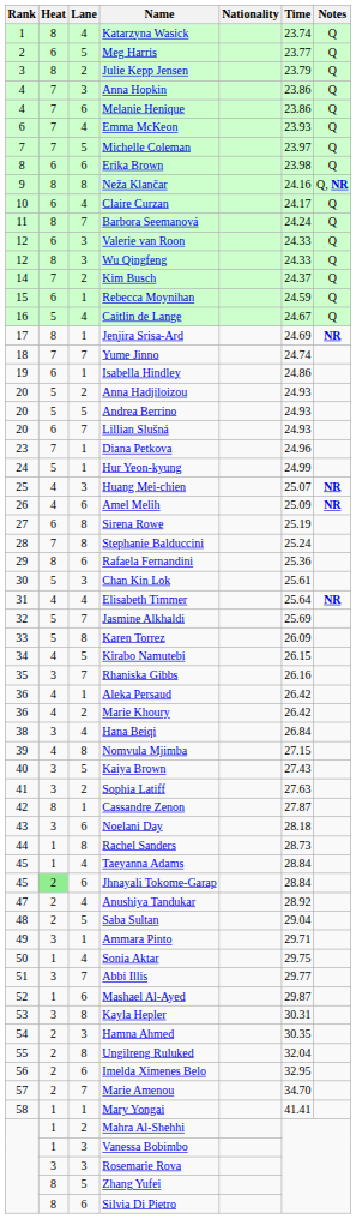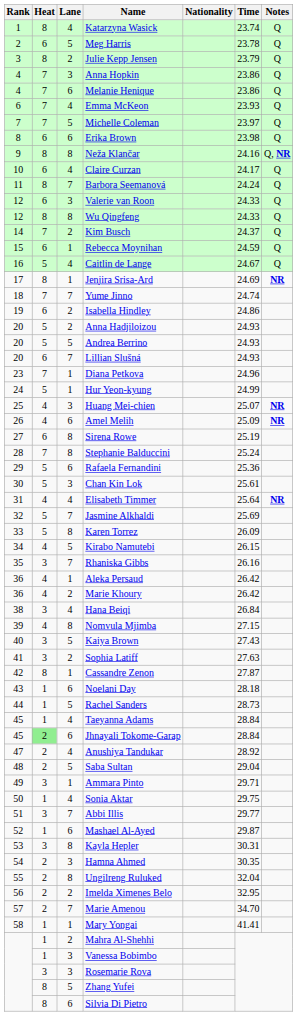 <table class="wikitable sortable" style="text-align:center">
 <tr>
 <th>Rank</th>
 <th>Heat</th>
 <th>Lane</th>
 <th>Name</th>
 <th>Nationality</th>
 <th>Time</th>
 <th>Notes</th>
 </tr>
 <tr bgcolor=ccffcc>
 <td>1</td>
 <td>8</td>
 <td>4</td>
 <td align=left><a href='#'>Katarzyna Wasick</a></td>
 <td align=left></td>
 <td>23.74</td>
 <td>Q</td>
 </tr>
 <tr bgcolor=ccffcc>
 <td>2</td>
 <td>6</td>
 <td>5</td>
 <td align=left><a href='#'>Meg Harris</a></td>
 <td align=left></td>
-<td>23.77</td>
+<td>23.78</td>
 <td>Q</td>
 </tr>
 <tr bgcolor=ccffcc>
 <td>3</td>
 <td>8</td>
 <td>2</td>
 <td align=left><a href='#'>Julie Kepp Jensen</a></td>
 <td align=left></td>
 <td>23.79</td>
 <td>Q</td>
 </tr>
 <tr bgcolor=ccffcc>
 <td>4</td>
 <td>7</td>
 <td>3</td>
 <td align=left><a href='#'>Anna Hopkin</a></td>
 <td align=left></td>
 <td>23.86</td>
 <td>Q</td>
 </tr>
 <tr bgcolor=ccffcc>
 <td>4</td>
 <td>7</td>
 <td>6</td>
 <td align=left><a href='#'>Melanie Henique</a></td>
 <td align=left></td>
 <td>23.86</td>
 <td>Q</td>
 </tr>
 <tr bgcolor=ccffcc>
 <td>6</td>
 <td>7</td>
 <td>4</td>
 <td align=left><a href='#'>Emma McKeon</a></td>
 <td align=left></td>
 <td>23.93</td>
 <td>Q</td>
 </tr>
 <tr bgcolor=ccffcc>
 <td>7</td>
 <td>7</td>
 <td>5</td>
 <td align=left><a href='#'>Michelle Coleman</a></td>
 <td align=left></td>
 <td>23.97</td>
 <td>Q</td>
 </tr>
 <tr bgcolor=ccffcc>
 <td>8</td>
 <td>6</td>
 <td>6</td>
 <td align=left><a href='#'>Erika Brown</a></td>
 <td align=left></td>
 <td>23.98</td>
 <td>Q</td>
 </tr>
 <tr bgcolor=ccffcc>
 <td>9</td>
 <td>8</td>
 <td>8</td>
 <td align=left><a href='#'>Neža Klančar</a></td>
 <td align=left></td>
 <td>24.16</td>
 <td>Q, <strong><a href='#'>NR</a></strong></td>
 </tr>
 <tr bgcolor=ccffcc>
 <td>10</td>
 <td>6</td>
 <td>4</td>
 <td align=left><a href='#'>Claire Curzan</a></td>
 <td align=left></td>
 <td>24.17</td>
 <td>Q</td>
 </tr>
 <tr bgcolor=ccffcc>
 <td>11</td>
 <td>8</td>
 <td>7</td>
 <td align=left><a href='#'>Barbora Seemanová</a></td>
 <td align=left></td>
 <td>24.24</td>
 <td>Q</td>
 </tr>
 <tr bgcolor=ccffcc>
 <td>12</td>
 <td>6</td>
 <td>3</td>
 <td align=left><a href='#'>Valerie van Roon</a></td>
 <td align=left></td>
 <td>24.33</td>
 <td>Q</td>
 </tr>
 <tr bgcolor=ccffcc>
 <td>12</td>
 <td>8</td>
-<td>3</td>
+<td>8</td>
 <td align=left><a href='#'>Wu Qingfeng</a></td>
 <td align=left></td>
 <td>24.33</td>
 <td>Q</td>
 </tr>
 <tr bgcolor=ccffcc>
 <td>14</td>
 <td>7</td>
 <td>2</td>
 <td align=left><a href='#'>Kim Busch</a></td>
 <td align=left></td>
 <td>24.37</td>
 <td>Q</td>
 </tr>
 <tr bgcolor=ccffcc>
 <td>15</td>
 <td>6</td>
 <td>1</td>
 <td align=left><a href='#'>Rebecca Moynihan</a></td>
 <td align=left></td>
 <td>24.59</td>
 <td>Q</td>
 </tr>
 <tr bgcolor=ccffcc>
 <td>16</td>
 <td>5</td>
 <td>4</td>
 <td align=left><a href='#'>Caitlin de Lange</a></td>
 <td align=left></td>
 <td>24.67</td>
 <td>Q</td>
 </tr>
 <tr>
 <td>17</td>
 <td>8</td>
 <td>1</td>
 <td align=left><a href='#'>Jenjira Srisa-Ard</a></td>
 <td align=left></td>
 <td>24.69</td>
 <td><strong><a href='#'>NR</a></strong></td>
 </tr>
 <tr>
 <td>18</td>
 <td>7</td>
 <td>7</td>
 <td align=left><a href='#'>Yume Jinno</a></td>
 <td align=left></td>
 <td>24.74</td>
 <td></td>
 </tr>
 <tr>
 <td>19</td>
 <td>6</td>
-<td>1</td>
+<td>2</td>
 <td align=left><a href='#'>Isabella Hindley</a></td>
 <td align=left></td>
 <td>24.86</td>
 <td></td>
 </tr>
 <tr>
 <td>20</td>
 <td>5</td>
 <td>2</td>
 <td align=left><a href='#'>Anna Hadjiloizou</a></td>
 <td align=left></td>
 <td>24.93</td>
 <td></td>
 </tr>
 <tr>
 <td>20</td>
 <td>5</td>
 <td>5</td>
 <td align=left><a href='#'>Andrea Berrino</a></td>
 <td align=left></td>
 <td>24.93</td>
 <td></td>
 </tr>
 <tr>
 <td>20</td>
 <td>6</td>
 <td>7</td>
 <td align=left><a href='#'>Lillian Slušná</a></td>
 <td align=left></td>
 <td>24.93</td>
 <td></td>
 </tr>
 <tr>
 <td>23</td>
 <td>7</td>
 <td>1</td>
 <td align=left><a href='#'>Diana Petkova</a></td>
 <td align=left></td>
 <td>24.96</td>
 <td></td>
 </tr>
 <tr>
 <td>24</td>
 <td>5</td>
 <td>1</td>
 <td align=left><a href='#'>Hur Yeon-kyung</a></td>
 <td align=left></td>
 <td>24.99</td>
 <td></td>
 </tr>
 <tr>
 <td>25</td>
 <td>4</td>
 <td>3</td>
 <td align=left><a href='#'>Huang Mei-chien</a></td>
 <td align=left></td>
 <td>25.07</td>
 <td><strong><a href='#'>NR</a></strong></td>
 </tr>
 <tr>
 <td>26</td>
 <td>4</td>
 <td>6</td>
 <td align=left><a href='#'>Amel Melih</a></td>
 <td align=left></td>
 <td>25.09</td>
 <td><strong><a href='#'>NR</a></strong></td>
 </tr>
 <tr>
 <td>27</td>
 <td>6</td>
 <td>8</td>
 <td align=left><a href='#'>Sirena Rowe</a></td>
 <td align=left></td>
 <td>25.19</td>
 <td></td>
 </tr>
 <tr>
 <td>28</td>
 <td>7</td>
 <td>8</td>
 <td align=left><a href='#'>Stephanie Balduccini</a></td>
 <td align=left></td>
 <td>25.24</td>
 <td></td>
 </tr>
 <tr>
 <td>29</td>
-<td>8</td>
+<td>5</td>
 <td>6</td>
 <td align=left><a href='#'>Rafaela Fernandini</a></td>
 <td align=left></td>
 <td>25.36</td>
 <td></td>
 </tr>
 <tr>
 <td>30</td>
 <td>5</td>
 <td>3</td>
 <td align=left><a href='#'>Chan Kin Lok</a></td>
 <td align=left></td>
 <td>25.61</td>
 <td></td>
 </tr>
 <tr>
 <td>31</td>
 <td>4</td>
 <td>4</td>
 <td align=left><a href='#'>Elisabeth Timmer</a></td>
 <td align=left></td>
 <td>25.64</td>
 <td><strong><a href='#'>NR</a></strong></td>
 </tr>
 <tr>
 <td>32</td>
 <td>5</td>
 <td>7</td>
 <td align=left><a href='#'>Jasmine Alkhaldi</a></td>
 <td align=left></td>
 <td>25.69</td>
 <td></td>
 </tr>
 <tr>
 <td>33</td>
 <td>5</td>
 <td>8</td>
 <td align=left><a href='#'>Karen Torrez</a></td>
 <td align=left></td>
 <td>26.09</td>
 <td></td>
 </tr>
 <tr>
 <td>34</td>
 <td>4</td>
 <td>5</td>
 <td align=left><a href='#'>Kirabo Namutebi</a></td>
 <td align=left></td>
 <td>26.15</td>
 <td></td>
 </tr>
 <tr>
 <td>35</td>
 <td>3</td>
 <td>7</td>
 <td align=left><a href='#'>Rhaniska Gibbs</a></td>
 <td align=left></td>
 <td>26.16</td>
 <td></td>
 </tr>
 <tr>
 <td>36</td>
 <td>4</td>
 <td>1</td>
 <td align=left><a href='#'>Aleka Persaud</a></td>
 <td align=left></td>
 <td>26.42</td>
 <td></td>
 </tr>
 <tr>
 <td>36</td>
 <td>4</td>
 <td>2</td>
 <td align=left><a href='#'>Marie Khoury</a></td>
 <td align=left></td>
 <td>26.42</td>
 <td></td>
 </tr>
 <tr>
 <td>38</td>
 <td>3</td>
 <td>4</td>
 <td align=left><a href='#'>Hana Beiqi</a></td>
 <td align=left></td>
 <td>26.84</td>
 <td></td>
 </tr>
 <tr>
 <td>39</td>
 <td>4</td>
 <td>8</td>
 <td align=left><a href='#'>Nomvula Mjimba</a></td>
 <td align=left></td>
 <td>27.15</td>
 <td></td>
 </tr>
 <tr>
 <td>40</td>
 <td>3</td>
 <td>5</td>
 <td align=left><a href='#'>Kaiya Brown</a></td>
 <td align=left></td>
 <td>27.43</td>
 <td></td>
 </tr>
 <tr>
 <td>41</td>
 <td>3</td>
 <td>2</td>
 <td align=left><a href='#'>Sophia Latiff</a></td>
 <td align=left></td>
 <td>27.63</td>
 <td></td>
 </tr>
 <tr>
 <td>42</td>
 <td>8</td>
 <td>1</td>
 <td align=left><a href='#'>Cassandre Zenon</a></td>
 <td align=left></td>
 <td>27.87</td>
 <td></td>
 </tr>
 <tr>
 <td>43</td>
-<td>3</td>
+<td>1</td>
 <td>6</td>
 <td align=left><a href='#'>Noelani Day</a></td>
 <td align=left></td>
 <td>28.18</td>
 <td></td>
 </tr>
 <tr>
 <td>44</td>
 <td>1</td>
-<td>8</td>
+<td>5</td>
 <td align=left><a href='#'>Rachel Sanders</a></td>
 <td align=left></td>
 <td>28.73</td>
 <td></td>
 </tr>
 <tr>
 <td>45</td>
 <td>1</td>
 <td>4</td>
 <td align=left><a href='#'>Taeyanna Adams</a></td>
 <td align=left></td>
 <td>28.84</td>
 <td></td>
 </tr>
 <tr>
 <td>45</td>
 <td style="background: lightgreen;">2</td>
 <td>6</td>
 <td align=left><a href='#'>Jhnayali Tokome-Garap</a></td>
 <td align=left></td>
 <td>28.84</td>
 <td></td>
 </tr>
 <tr>
 <td>47</td>
 <td>2</td>
 <td>4</td>
 <td align=left><a href='#'>Anushiya Tandukar</a></td>
 <td align=left></td>
 <td>28.92</td>
 <td></td>
 </tr>
 <tr>
 <td>48</td>
 <td>2</td>
 <td>5</td>
 <td align=left><a href='#'>Saba Sultan</a></td>
 <td align=left></td>
 <td>29.04</td>
 <td></td>
 </tr>
 <tr>
 <td>49</td>
 <td>3</td>
 <td>1</td>
 <td align=left><a href='#'>Ammara Pinto</a></td>
 <td align=left></td>
 <td>29.71</td>
 <td></td>
 </tr>
 <tr>
 <td>50</td>
 <td>1</td>
 <td>4</td>
 <td align=left><a href='#'>Sonia Aktar</a></td>
 <td align=left></td>
 <td>29.75</td>
 <td></td>
 </tr>
 <tr>
 <td>51</td>
 <td>3</td>
 <td>7</td>
 <td align=left><a href='#'>Abbi Illis</a></td>
 <td align=left></td>
 <td>29.77</td>
 <td></td>
 </tr>
 <tr>
 <td>52</td>
 <td>1</td>
 <td>6</td>
 <td align=left><a href='#'>Mashael Al-Ayed</a></td>
 <td align=left></td>
 <td>29.87</td>
 <td></td>
 </tr>
 <tr>
 <td>53</td>
 <td>3</td>
 <td>8</td>
 <td align=left><a href='#'>Kayla Hepler</a></td>
 <td align=left></td>
 <td>30.31</td>
 <td></td>
 </tr>
 <tr>
 <td>54</td>
 <td>2</td>
 <td>3</td>
 <td align=left><a href='#'>Hamna Ahmed</a></td>
 <td align=left></td>
 <td>30.35</td>
 <td></td>
 </tr>
 <tr>
 <td>55</td>
 <td>2</td>
 <td>8</td>
 <td align=left><a href='#'>Ungilreng Ruluked</a></td>
 <td align=left></td>
 <td>32.04</td>
 <td></td>
 </tr>
 <tr>
 <td>56</td>
 <td>2</td>
-<td>6</td>
+<td>2</td>
 <td align=left><a href='#'>Imelda Ximenes Belo</a></td>
 <td align=left></td>
 <td>32.95</td>
 <td></td>
 </tr>
 <tr>
 <td>57</td>
 <td>2</td>
 <td>7</td>
 <td align=left><a href='#'>Marie Amenou</a></td>
 <td align=left></td>
 <td>34.70</td>
 <td></td>
 </tr>
 <tr>
 <td>58</td>
 <td>1</td>
 <td>1</td>
 <td align=left><a href='#'>Mary Yongai</a></td>
 <td align=left></td>
 <td>41.41</td>
 <td></td>
 </tr>
 <tr>
 <td rowspan=5></td>
 <td>1</td>
 <td>2</td>
 <td align=left><a href='#'>Mahra Al-Shehhi</a></td>
 <td align=left></td>
 <td colspan=2 rowspan=5></td>
 </tr>
 <tr>
 <td>1</td>
 <td>3</td>
 <td align=left><a href='#'>Vanessa Bobimbo</a></td>
 <td align=left></td>
 </tr>
 <tr>
 <td>3</td>
 <td>3</td>
 <td align=left><a href='#'>Rosemarie Rova</a></td>
 <td align=left></td>
 </tr>
 <tr>
 <td>8</td>
 <td>5</td>
 <td align=left><a href='#'>Zhang Yufei</a></td>
 <td align=left></td>
 </tr>
 <tr>
 <td>8</td>
 <td>6</td>
 <td align=left><a href='#'>Silvia Di Pietro</a></td>
 <td align=left></td>
 </tr>
 </table>
